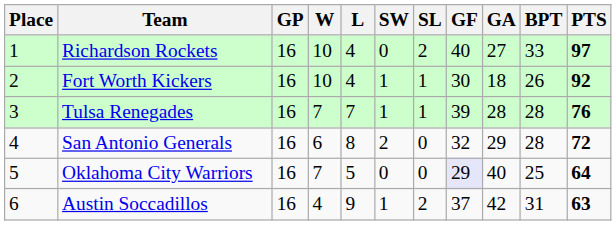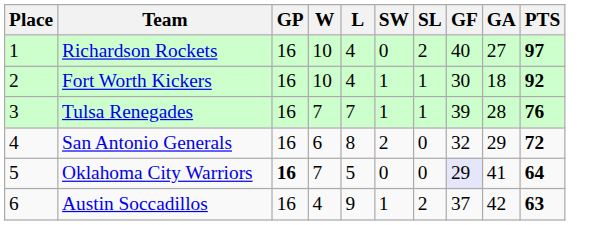 <table class="wikitable">
 <tr>
 <th>Place</th>
 <th width="170">Team</th>
 <th width="20">GP</th>
 <th width="20">W</th>
 <th width="20">L</th>
 <th width="20">SW</th>
 <th width="20">SL</th>
 <th width="20">GF</th>
 <th width="20">GA</th>
-<th width="25">BPT</th>
 <th width="20">PTS</th>
 </tr>
 <tr bgcolor=#ccffcc>
 <td>1</td>
 <td><a href='#'>Richardson Rockets</a></td>
 <td>16</td>
 <td>10</td>
 <td>4</td>
 <td>0</td>
 <td>2</td>
 <td>40</td>
 <td>27</td>
-<td>33</td>
 <td><strong>97</strong></td>
 </tr>
 <tr bgcolor=#ccffcc>
 <td>2</td>
 <td><a href='#'>Fort Worth Kickers</a></td>
 <td>16</td>
 <td>10</td>
 <td>4</td>
 <td>1</td>
 <td>1</td>
 <td>30</td>
 <td>18</td>
-<td>26</td>
 <td><strong>92</strong></td>
 </tr>
 <tr bgcolor=#ccffcc>
 <td>3</td>
 <td><a href='#'>Tulsa Renegades</a></td>
 <td>16</td>
 <td>7</td>
 <td>7</td>
 <td>1</td>
 <td>1</td>
 <td>39</td>
-<td>28</td>
 <td>28</td>
 <td><strong>76</strong></td>
 </tr>
 <tr bgcolor=>
 <td>4</td>
 <td><a href='#'>San Antonio Generals</a></td>
 <td>16</td>
 <td>6</td>
 <td>8</td>
 <td>2</td>
 <td>0</td>
 <td>32</td>
 <td>29</td>
-<td>28</td>
 <td><strong>72</strong></td>
 </tr>
 <tr>
 <td>5</td>
 <td><a href='#'>Oklahoma City Warriors</a></td>
-<td>16</td>
+<td><strong>16</strong></td>
 <td>7</td>
 <td>5</td>
 <td>0</td>
 <td>0</td>
 <td style="background: lavender;">29</td>
-<td>40</td>
-<td>25</td>
+<td>41</td>
 <td><strong>64</strong></td>
 </tr>
 <tr>
 <td>6</td>
 <td><a href='#'>Austin Soccadillos</a></td>
 <td>16</td>
 <td>4</td>
 <td>9</td>
 <td>1</td>
 <td>2</td>
 <td>37</td>
 <td>42</td>
-<td>31</td>
 <td><strong>63</strong></td>
 </tr>
 </table>
